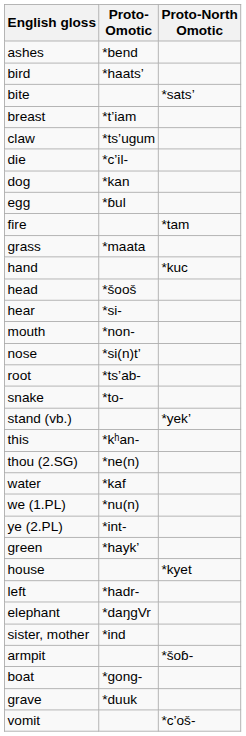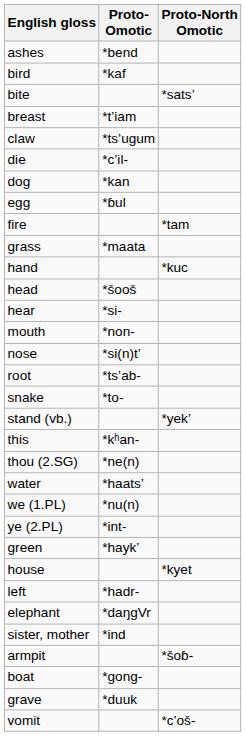 <table class="wikitable sortable">
 <tr>
 <th>English gloss</th>
 <th>Proto-<br>Omotic</th>
 <th>Proto-North <br>Omotic</th>
 </tr>
 <tr>
 <td>ashes</td>
 <td>*bend</td>
 <td></td>
 </tr>
 <tr>
 <td>bird</td>
-<td>*haats’</td>
+<td>*kaf</td>
 <td></td>
 </tr>
 <tr>
 <td>bite</td>
 <td></td>
 <td>*sats’</td>
 </tr>
 <tr>
 <td>breast</td>
 <td>*t’iam</td>
 <td></td>
 </tr>
 <tr>
 <td>claw</td>
 <td>*ts’ugum</td>
 <td></td>
 </tr>
 <tr>
 <td>die</td>
 <td>*c’il-</td>
 <td></td>
 </tr>
 <tr>
 <td>dog</td>
 <td>*kan</td>
 <td></td>
 </tr>
 <tr>
 <td>egg</td>
 <td>*ɓul</td>
 <td></td>
 </tr>
 <tr>
 <td>fire</td>
 <td></td>
 <td>*tam</td>
 </tr>
 <tr>
 <td>grass</td>
 <td>*maata</td>
 <td></td>
 </tr>
 <tr>
 <td>hand</td>
 <td></td>
 <td>*kuc</td>
 </tr>
 <tr>
 <td>head</td>
 <td>*šooš</td>
 <td></td>
 </tr>
 <tr>
 <td>hear</td>
 <td>*si-</td>
 <td></td>
 </tr>
 <tr>
 <td>mouth</td>
 <td>*non-</td>
 <td></td>
 </tr>
 <tr>
 <td>nose</td>
 <td>*si(n)t’</td>
 <td></td>
 </tr>
 <tr>
 <td>root</td>
 <td>*ts’ab-</td>
 <td></td>
 </tr>
 <tr>
 <td>snake</td>
 <td>*to-</td>
 <td></td>
 </tr>
 <tr>
 <td>stand (vb.)</td>
 <td></td>
 <td>*yek’</td>
 </tr>
 <tr>
 <td>this</td>
 <td>*kʰan-</td>
 <td></td>
 </tr>
 <tr>
 <td>thou (2.SG)</td>
 <td>*ne(n)</td>
 <td></td>
 </tr>
 <tr>
 <td>water</td>
-<td>*kaf</td>
+<td>*haats’</td>
 <td></td>
 </tr>
 <tr>
 <td>we (1.PL)</td>
 <td>*nu(n)</td>
 <td></td>
 </tr>
 <tr>
 <td>ye (2.PL)</td>
 <td>*int-</td>
 <td></td>
 </tr>
 <tr>
 <td>green</td>
 <td>*hayk’</td>
 <td></td>
 </tr>
 <tr>
 <td>house</td>
 <td></td>
 <td>*kyet</td>
 </tr>
 <tr>
 <td>left</td>
 <td>*hadr-</td>
 <td></td>
 </tr>
 <tr>
 <td>elephant</td>
 <td>*daŋgVr</td>
 <td></td>
 </tr>
 <tr>
 <td>sister, mother</td>
 <td>*ind</td>
 <td></td>
 </tr>
 <tr>
 <td>armpit</td>
 <td></td>
 <td>*šoɓ-</td>
 </tr>
 <tr>
 <td>boat</td>
 <td>*gong-</td>
 <td></td>
 </tr>
 <tr>
 <td>grave</td>
 <td>*duuk</td>
 <td></td>
 </tr>
 <tr>
 <td>vomit</td>
 <td></td>
 <td>*c’oš-</td>
 </tr>
 </table>
